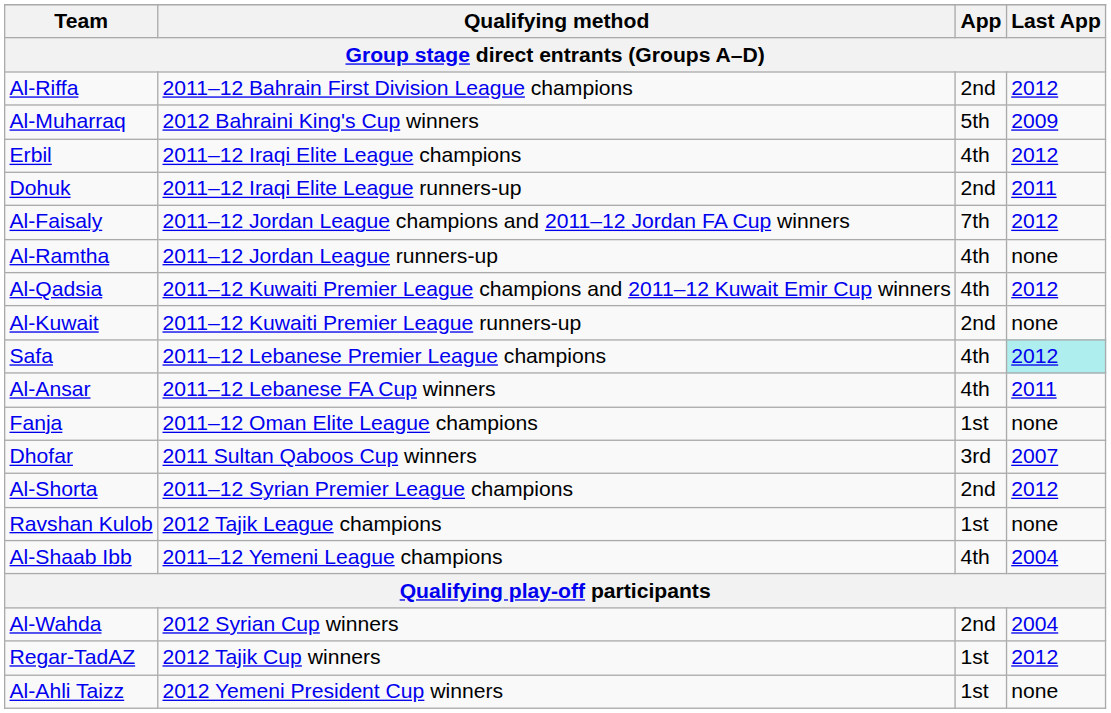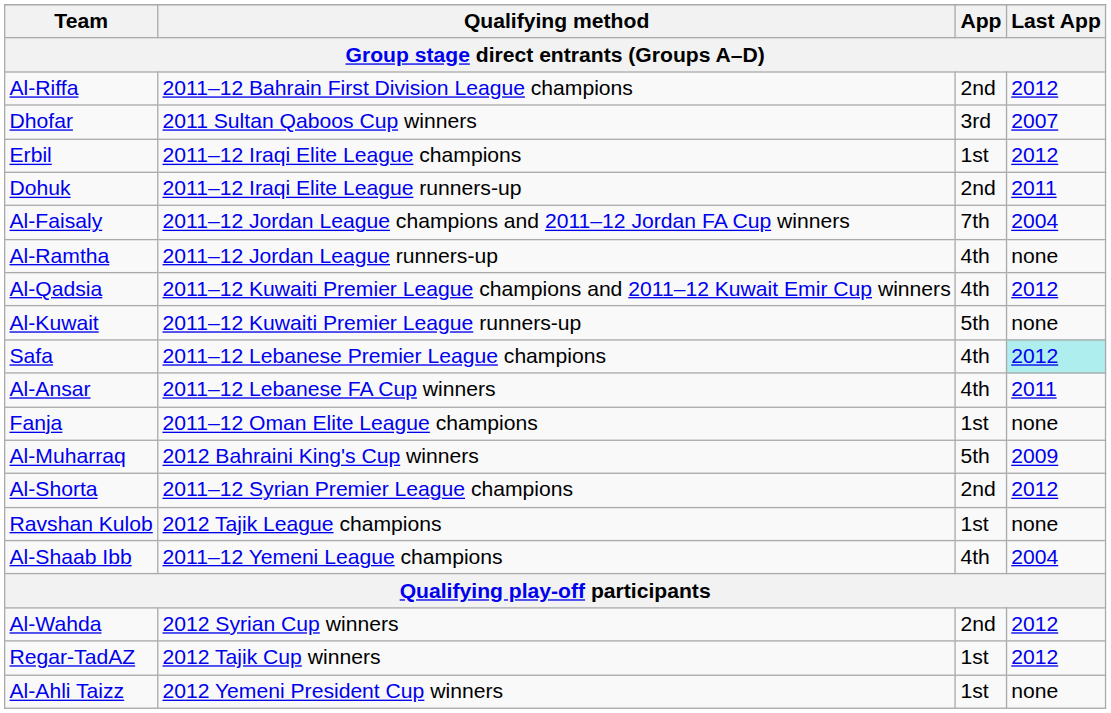 <table class="wikitable">
 <tr>
 </tr>
 <tr>
 <th>Team</th>
 <th>Qualifying method</th>
 <th>App</th>
 <th>Last App</th>
 </tr>
 <tr>
 <th colspan=4><a href='#'>Group stage</a> direct entrants (Groups A–D)</th>
 </tr>
 <tr>
 <td> <a href='#'>Al-Riffa</a></td>
 <td><a href='#'>2011–12 Bahrain First Division League</a> champions</td>
 <td>2nd</td>
 <td><a href='#'>2012</a></td>
 </tr>
 <tr>
-<td> <a href='#'>Al-Muharraq</a></td>
-<td><a href='#'>2012 Bahraini King's Cup</a> winners</td>
-<td>5th</td>
-<td><a href='#'>2009</a></td>
+<td> <a href='#'>Dhofar</a></td>
+<td><a href='#'>2011 Sultan Qaboos Cup</a> winners</td>
+<td>3rd</td>
+<td><a href='#'>2007</a></td>
 </tr>
 <tr>
 <td> <a href='#'>Erbil</a></td>
 <td><a href='#'>2011–12 Iraqi Elite League</a> champions</td>
-<td>4th</td>
+<td>1st</td>
 <td><a href='#'>2012</a></td>
 </tr>
 <tr>
 <td> <a href='#'>Dohuk</a></td>
 <td><a href='#'>2011–12 Iraqi Elite League</a> runners-up</td>
 <td>2nd</td>
 <td><a href='#'>2011</a></td>
 </tr>
 <tr>
 <td> <a href='#'>Al-Faisaly</a></td>
 <td><a href='#'>2011–12 Jordan League</a> champions and <a href='#'>2011–12 Jordan FA Cup</a> winners</td>
 <td>7th</td>
-<td><a href='#'>2012</a></td>
+<td><a href='#'>2004</a></td>
 </tr>
 <tr>
 <td> <a href='#'>Al-Ramtha</a></td>
 <td><a href='#'>2011–12 Jordan League</a> runners-up</td>
 <td>4th</td>
 <td>none</td>
 </tr>
 <tr>
 <td> <a href='#'>Al-Qadsia</a></td>
 <td><a href='#'>2011–12 Kuwaiti Premier League</a> champions and <a href='#'>2011–12 Kuwait Emir Cup</a> winners</td>
 <td>4th</td>
 <td><a href='#'>2012</a></td>
 </tr>
 <tr>
 <td> <a href='#'>Al-Kuwait</a></td>
 <td><a href='#'>2011–12 Kuwaiti Premier League</a> runners-up</td>
-<td>2nd</td>
+<td>5th</td>
 <td>none</td>
 </tr>
 <tr>
 <td> <a href='#'>Safa</a></td>
 <td><a href='#'>2011–12 Lebanese Premier League</a> champions</td>
 <td>4th</td>
 <td style="background: paleturquoise;"><a href='#'>2012</a></td>
 </tr>
 <tr>
 <td> <a href='#'>Al-Ansar</a></td>
 <td><a href='#'>2011–12 Lebanese FA Cup</a> winners</td>
 <td>4th</td>
 <td><a href='#'>2011</a></td>
 </tr>
 <tr>
 <td> <a href='#'>Fanja</a></td>
 <td><a href='#'>2011–12 Oman Elite League</a> champions</td>
 <td>1st</td>
 <td>none</td>
 </tr>
 <tr>
-<td> <a href='#'>Dhofar</a></td>
-<td><a href='#'>2011 Sultan Qaboos Cup</a> winners</td>
-<td>3rd</td>
-<td><a href='#'>2007</a></td>
+<td> <a href='#'>Al-Muharraq</a></td>
+<td><a href='#'>2012 Bahraini King's Cup</a> winners</td>
+<td>5th</td>
+<td><a href='#'>2009</a></td>
 </tr>
 <tr>
 <td> <a href='#'>Al-Shorta</a></td>
 <td><a href='#'>2011–12 Syrian Premier League</a> champions</td>
 <td>2nd</td>
 <td><a href='#'>2012</a></td>
 </tr>
 <tr>
 <td> <a href='#'>Ravshan Kulob</a></td>
 <td><a href='#'>2012 Tajik League</a> champions</td>
 <td>1st</td>
 <td>none</td>
 </tr>
 <tr>
 <td> <a href='#'>Al-Shaab Ibb</a></td>
 <td><a href='#'>2011–12 Yemeni League</a> champions</td>
 <td>4th</td>
 <td><a href='#'>2004</a></td>
 </tr>
 <tr>
 <th colspan=4><a href='#'>Qualifying play-off</a> participants</th>
 </tr>
 <tr>
 <td> <a href='#'>Al-Wahda</a></td>
 <td><a href='#'>2012 Syrian Cup</a> winners</td>
 <td>2nd</td>
-<td><a href='#'>2004</a></td>
+<td><a href='#'>2012</a></td>
 </tr>
 <tr>
 <td> <a href='#'>Regar-TadAZ</a></td>
 <td><a href='#'>2012 Tajik Cup</a> winners</td>
 <td>1st</td>
 <td><a href='#'>2012</a></td>
 </tr>
 <tr>
 <td> <a href='#'>Al-Ahli Taizz</a></td>
 <td><a href='#'>2012 Yemeni President Cup</a> winners</td>
 <td>1st</td>
 <td>none</td>
 </tr>
 </table>
